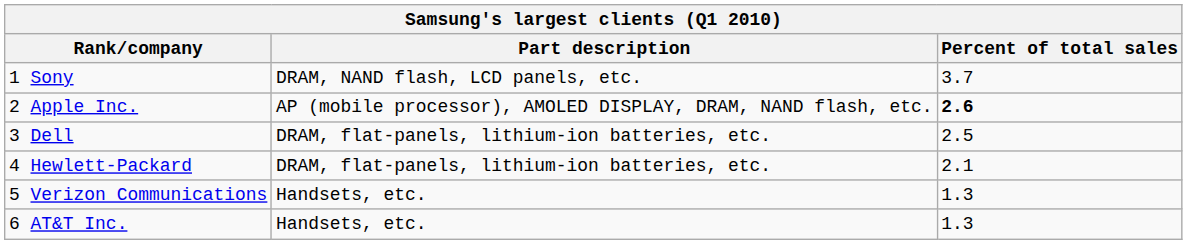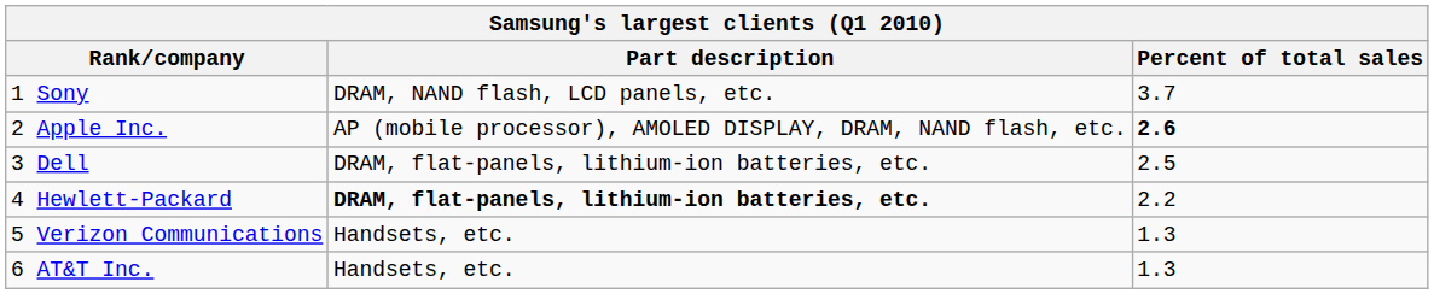 <table class="wikitable">
 <tr>
 <th colspan="3">Samsung's largest clients (Q1 2010)</th>
 </tr>
 <tr>
 <th>Rank/company</th>
 <th>Part description</th>
 <th>Percent of total sales</th>
 </tr>
 <tr>
 <td>1 <a href='#'>Sony</a></td>
 <td>DRAM, NAND flash, LCD panels, etc.</td>
 <td>3.7</td>
 </tr>
 <tr>
 <td>2 <a href='#'>Apple Inc.</a></td>
 <td>AP (mobile processor), AMOLED DISPLAY, DRAM, NAND flash, etc.</td>
 <td><strong>2.6</strong></td>
 </tr>
 <tr>
 <td>3 <a href='#'>Dell</a></td>
 <td>DRAM, flat-panels, lithium-ion batteries, etc.</td>
 <td>2.5</td>
 </tr>
 <tr>
 <td>4 <a href='#'>Hewlett-Packard</a></td>
-<td>DRAM, flat-panels, lithium-ion batteries, etc.</td>
-<td>2.1</td>
+<td><strong>DRAM, flat-panels, lithium-ion batteries, etc.</strong></td>
+<td>2.2</td>
 </tr>
 <tr>
 <td>5 <a href='#'>Verizon Communications</a></td>
 <td>Handsets, etc.</td>
 <td>1.3</td>
 </tr>
 <tr>
 <td>6 <a href='#'>AT&T Inc.</a></td>
 <td>Handsets, etc.</td>
 <td>1.3</td>
 </tr>
 </table>
